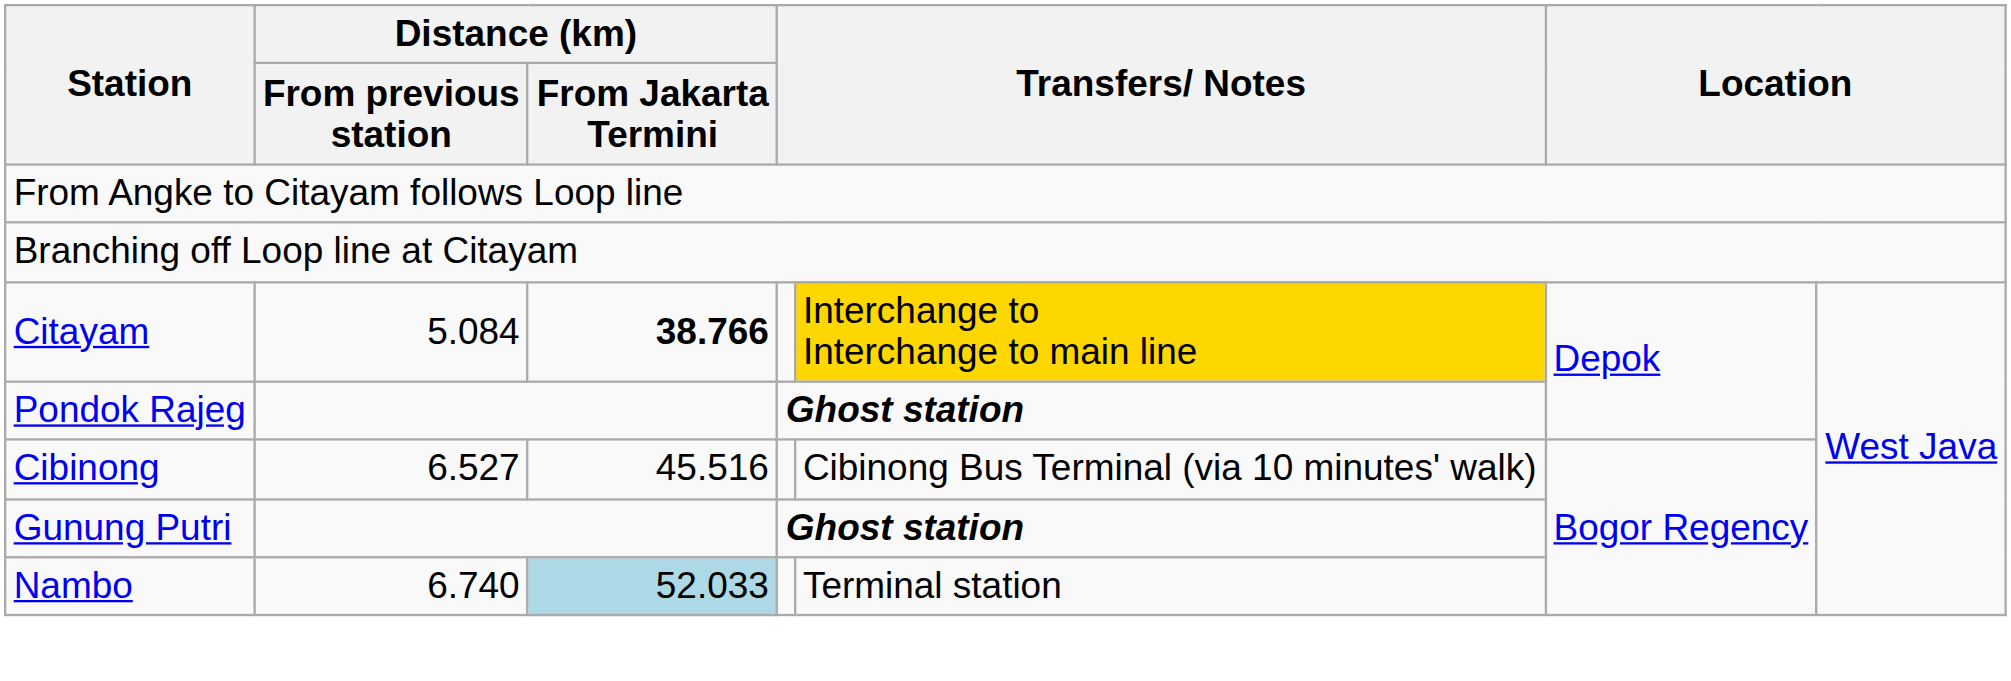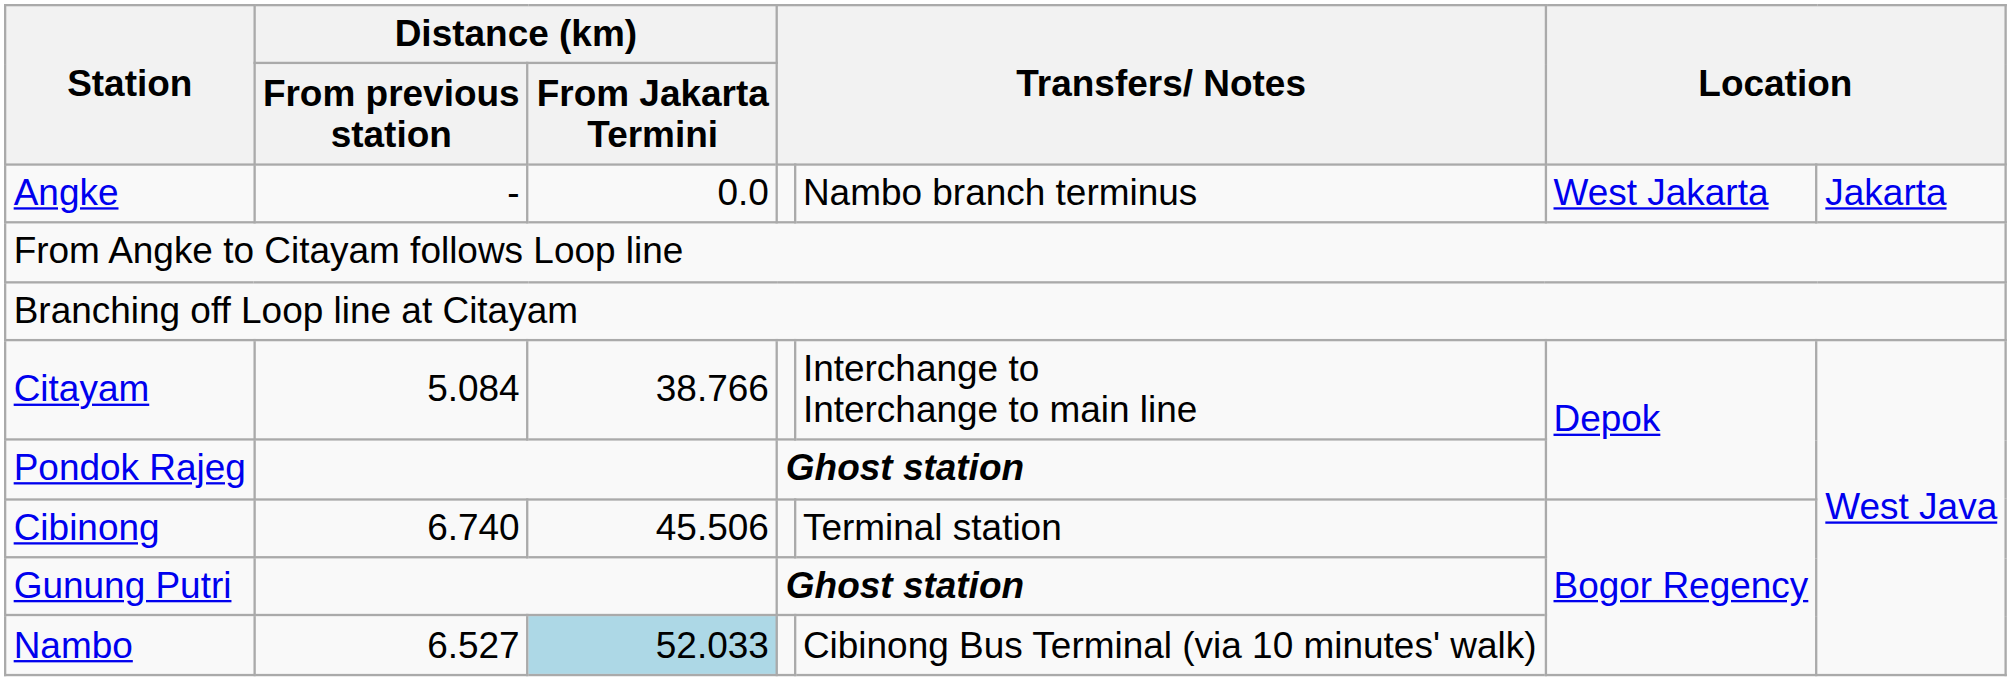 <table rules="all" class="wikitable">
 <tr>
 <th rowspan="2"> Station</th>
 <th style="width: 5em;" colspan="2">Distance (km)</th>
 <th rowspan="2" colspan="2">Transfers/ Notes</th>
 <th rowspan="2" colspan="2">Location</th>
 </tr>
 <tr>
 <th>From previous<br>station</th>
 <th>From Jakarta<br>Termini</th>
 </tr>
 <tr>
+<td><a href='#'>Angke</a></td>
+<td style="text-align: right;">-</td>
+<td style="text-align: right;">0.0</td>
+<td></td>
+<td>Nambo branch terminus</td>
+<td rowspan="1"><a href='#'>West Jakarta</a></td>
+<td rowspan="1"><a href='#'>Jakarta</a></td>
+</tr>
+<tr>
 <td colspan="7">From Angke to Citayam follows  Loop line</td>
 </tr>
 <tr>
 <td colspan="7">Branching off  Loop line at Citayam</td>
 </tr>
 <tr>
 <td><a href='#'>Citayam</a></td>
 <td style="text-align: right;">5.084</td>
-<td style="text-align: right;"><strong>38.766</strong></td>
+<td style="text-align: right;">38.766</td>
 <td></td>
-<td style="background: gold;">Interchange to <br>Interchange to  main line</td>
+<td>Interchange to <br>Interchange to  main line</td>
 <td rowspan="2"><a href='#'>Depok</a></td>
 <td rowspan="5"><a href='#'>West Java</a></td>
 </tr>
 <tr>
 <td><a href='#'>Pondok Rajeg</a></td>
 <td colspan="2"></td>
 <td colspan="2"><strong><em>Ghost station</em></strong></td>
 </tr>
 <tr>
 <td><a href='#'>Cibinong</a></td>
-<td style="text-align: right;">6.527</td>
-<td style="text-align: right;">45.516</td>
+<td style="text-align: right;">6.740</td>
+<td style="text-align: right;">45.506</td>
 <td></td>
-<td> Cibinong Bus Terminal (via 10 minutes' walk)</td>
+<td>Terminal station</td>
 <td rowspan="3"><a href='#'>Bogor Regency</a></td>
 </tr>
 <tr>
 <td><a href='#'>Gunung Putri</a></td>
 <td colspan="2"></td>
 <td colspan="2"><strong><em>Ghost station</em></strong></td>
 </tr>
 <tr>
 <td><a href='#'>Nambo</a></td>
-<td style="text-align: right;">6.740</td>
+<td style="text-align: right;">6.527</td>
 <td style="background: lightblue; text-align: right;">52.033</td>
 <td></td>
-<td>Terminal station</td>
+<td> Cibinong Bus Terminal (via 10 minutes' walk)</td>
 </tr>
 </table>
